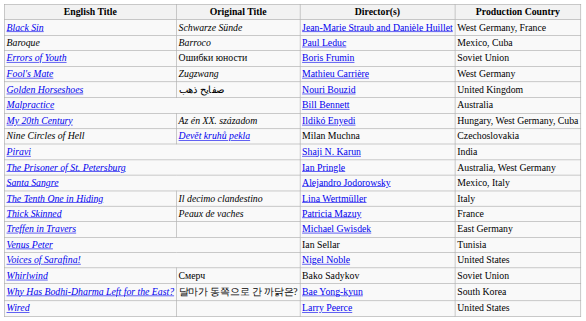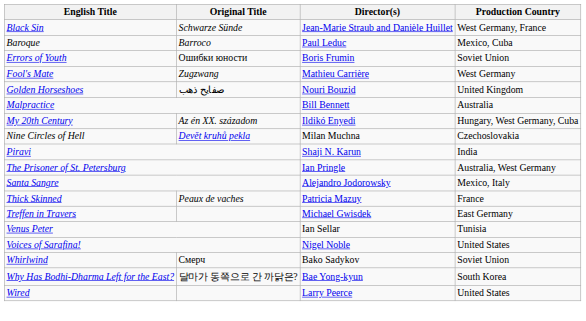 <table class="wikitable">
 <tr>
 <th>English Title</th>
 <th>Original Title</th>
 <th>Director(s)</th>
 <th>Production Country</th>
 </tr>
 <tr>
 <td><em><a href='#'>Black Sin</a></em></td>
 <td><em>Schwarze Sünde</em></td>
 <td><a href='#'>Jean-Marie Straub and Danièle Huillet</a></td>
 <td>West Germany, France</td>
 </tr>
 <tr>
 <td><em>Baroque</em></td>
 <td><em>Barroco</em></td>
 <td><a href='#'>Paul Leduc</a></td>
 <td>Mexico, Cuba</td>
 </tr>
 <tr>
 <td><em><a href='#'>Errors of Youth</a></em></td>
 <td>Ошибки юности</td>
 <td><a href='#'>Boris Frumin</a></td>
 <td>Soviet Union</td>
 </tr>
 <tr>
 <td><em><a href='#'>Fool's Mate</a></em></td>
 <td><em>Zugzwang</em></td>
 <td><a href='#'>Mathieu Carrière</a></td>
 <td>West Germany</td>
 </tr>
 <tr>
 <td><em><a href='#'>Golden Horseshoes</a></em></td>
 <td>صفايح ذهب</td>
 <td><a href='#'>Nouri Bouzid</a></td>
 <td>United Kingdom</td>
 </tr>
 <tr>
 <td colspan="2"><em><a href='#'>Malpractice</a></em></td>
 <td><a href='#'>Bill Bennett</a></td>
 <td>Australia</td>
 </tr>
 <tr>
 <td><em><a href='#'>My 20th Century</a></em></td>
 <td><em>Az én XX. századom</em></td>
 <td><a href='#'>Ildikó Enyedi</a></td>
 <td>Hungary, West Germany, Cuba</td>
 </tr>
 <tr>
 <td><em>Nine Circles of Hell</em></td>
 <td><em><a href='#'>Devět kruhů pekla</a></em></td>
 <td>Milan Muchna</td>
 <td>Czechoslovakia</td>
 </tr>
 <tr>
 <td colspan="2"><em><a href='#'>Piravi</a></em></td>
 <td><a href='#'>Shaji N. Karun</a></td>
 <td>India</td>
 </tr>
 <tr>
 <td colspan="2"><em><a href='#'>The Prisoner of St. Petersburg</a></em></td>
 <td><a href='#'>Ian Pringle</a></td>
 <td>Australia, West Germany</td>
 </tr>
 <tr>
 <td colspan="2"><em><a href='#'>Santa Sangre</a></em></td>
 <td><a href='#'>Alejandro Jodorowsky</a></td>
 <td>Mexico, Italy</td>
 </tr>
 <tr>
-<td><em><a href='#'>The Tenth One in Hiding</a></em></td>
-<td><em>Il decimo clandestino</em></td>
-<td><a href='#'>Lina Wertmüller</a></td>
-<td>Italy</td>
-</tr>
-<tr>
 <td><em><a href='#'>Thick Skinned</a></em></td>
 <td><em>Peaux de vaches</em></td>
 <td><a href='#'>Patricia Mazuy</a></td>
 <td>France</td>
 </tr>
 <tr>
 <td><em><a href='#'>Treffen in Travers</a></em></td>
 <td></td>
 <td><a href='#'>Michael Gwisdek</a></td>
 <td>East Germany</td>
 </tr>
 <tr>
 <td colspan="2"><em><a href='#'>Venus Peter</a></em></td>
 <td>Ian Sellar</td>
 <td>Tunisia</td>
 </tr>
 <tr>
 <td colspan="2"><em><a href='#'>Voices of Sarafina!</a></em></td>
 <td><a href='#'>Nigel Noble</a></td>
 <td>United States</td>
 </tr>
 <tr>
 <td><em><a href='#'>Whirlwind</a></em></td>
 <td>Смерч</td>
 <td>Bako Sadykov</td>
 <td>Soviet Union</td>
 </tr>
 <tr>
 <td><em><a href='#'>Why Has Bodhi-Dharma Left for the East?</a></em></td>
 <td>달마가 동쪽으로 간 까닭은?</td>
 <td><a href='#'>Bae Yong-kyun</a></td>
 <td>South Korea</td>
 </tr>
 <tr>
 <td><em><a href='#'>Wired</a></em></td>
 <td></td>
 <td><a href='#'>Larry Peerce</a></td>
 <td>United States</td>
 </tr>
 </table>
